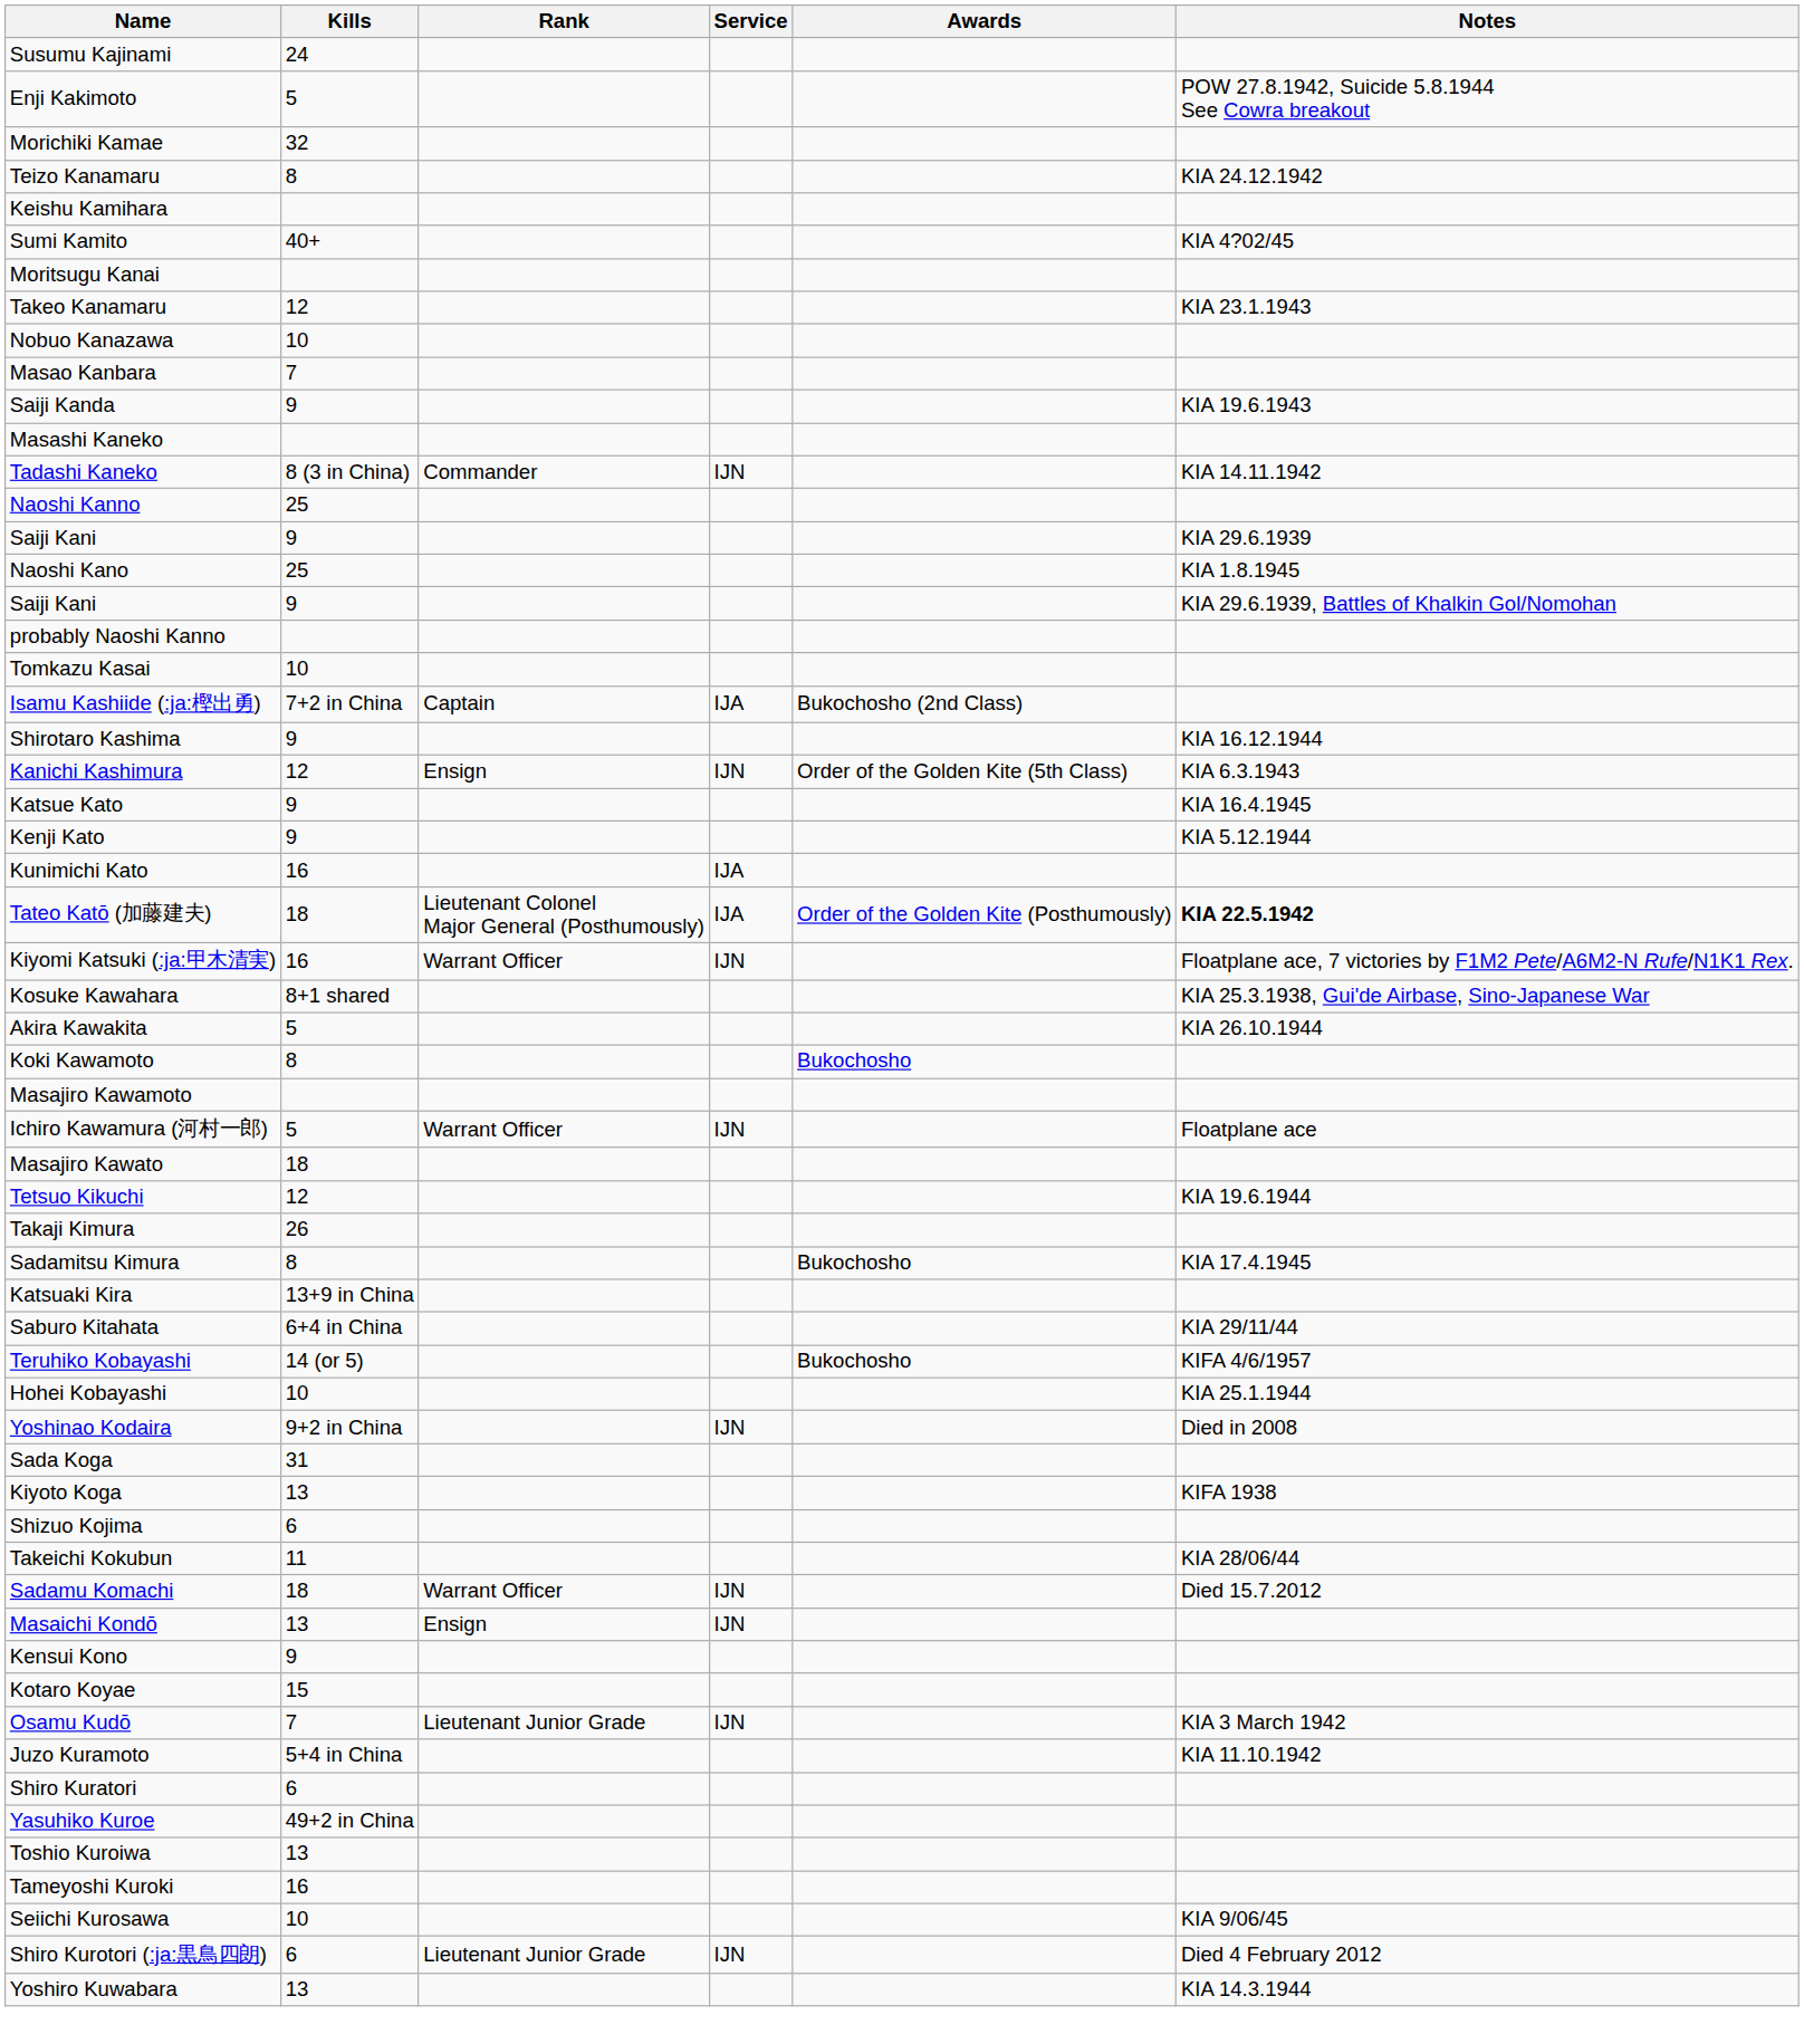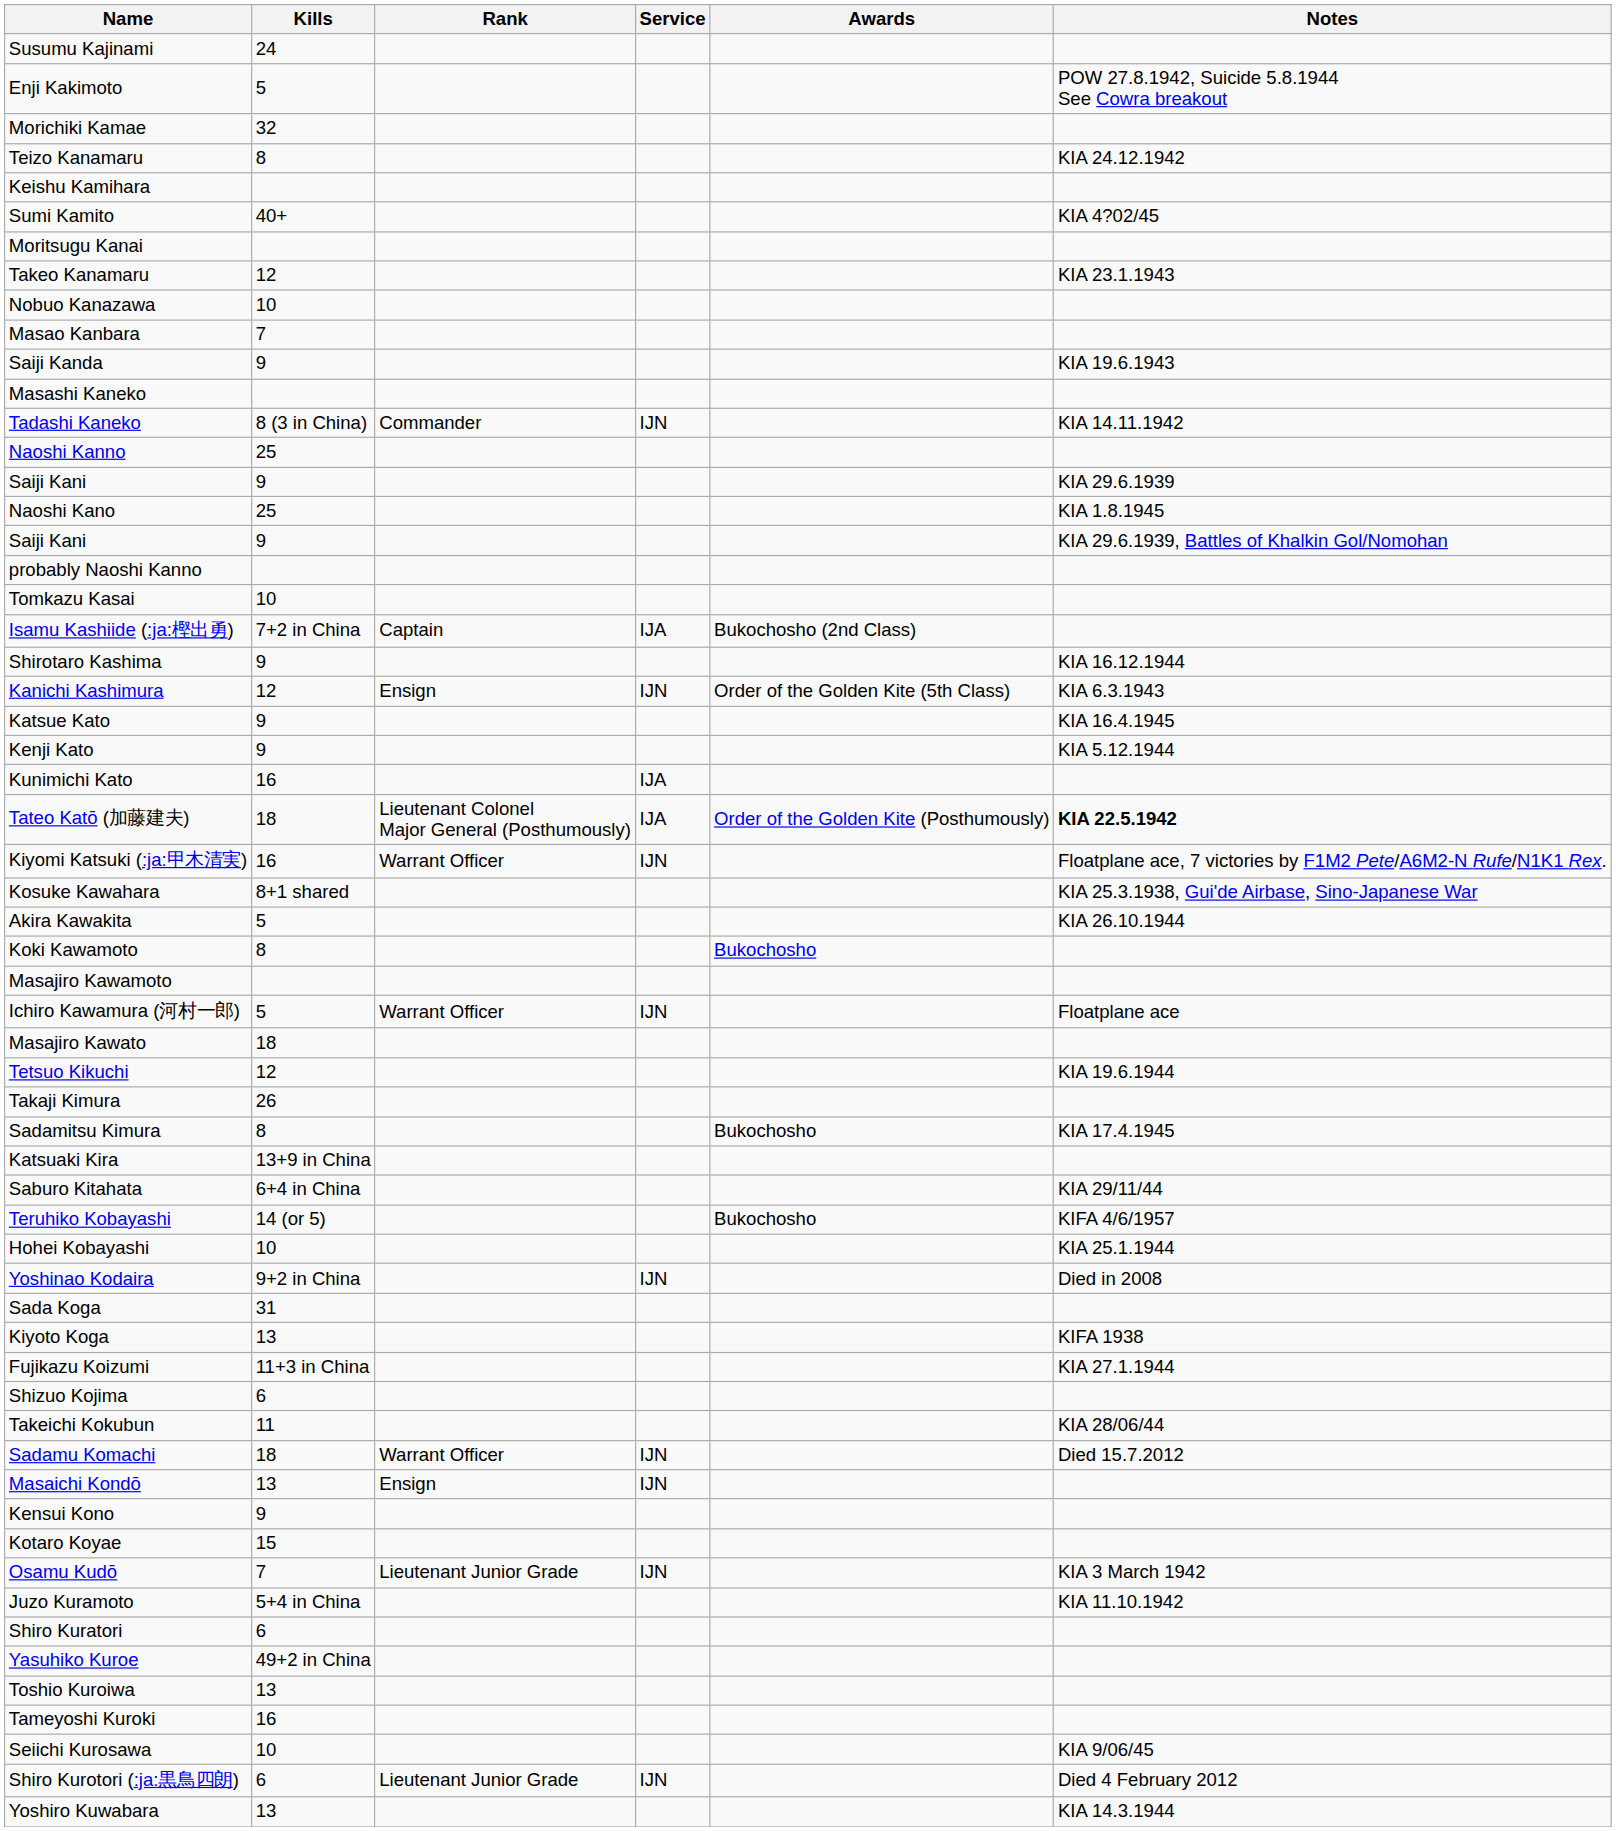 <table class=wikitable>
 <tr>
 <th>Name</th>
 <th>Kills</th>
 <th>Rank</th>
 <th>Service</th>
 <th>Awards</th>
 <th>Notes</th>
 </tr>
 <tr>
 <td>Susumu Kajinami</td>
 <td>24</td>
 <td></td>
 <td></td>
 <td></td>
 <td></td>
 </tr>
 <tr>
 <td>Enji Kakimoto</td>
 <td>5</td>
 <td></td>
 <td></td>
 <td></td>
 <td>POW 27.8.1942, Suicide 5.8.1944<br>See <a href='#'>Cowra breakout</a></td>
 </tr>
 <tr>
 <td>Morichiki Kamae</td>
 <td>32</td>
 <td></td>
 <td></td>
 <td></td>
 <td></td>
 </tr>
 <tr>
 <td>Teizo Kanamaru</td>
 <td>8</td>
 <td></td>
 <td></td>
 <td></td>
 <td>KIA 24.12.1942</td>
 </tr>
 <tr>
 <td>Keishu Kamihara</td>
 <td></td>
 <td></td>
 <td></td>
 <td></td>
 <td></td>
 </tr>
 <tr>
 <td>Sumi Kamito</td>
 <td>40+</td>
 <td></td>
 <td></td>
 <td></td>
 <td>KIA 4?02/45</td>
 </tr>
 <tr>
 <td>Moritsugu Kanai</td>
 <td></td>
 <td></td>
 <td></td>
 <td></td>
 <td></td>
 </tr>
 <tr>
 <td>Takeo Kanamaru</td>
 <td>12</td>
 <td></td>
 <td></td>
 <td></td>
 <td>KIA 23.1.1943</td>
 </tr>
 <tr>
 <td>Nobuo Kanazawa</td>
 <td>10</td>
 <td></td>
 <td></td>
 <td></td>
 <td></td>
 </tr>
 <tr>
 <td>Masao Kanbara</td>
 <td>7</td>
 <td></td>
 <td></td>
 <td></td>
 <td></td>
 </tr>
 <tr>
 <td>Saiji Kanda</td>
 <td>9</td>
 <td></td>
 <td></td>
 <td></td>
 <td>KIA 19.6.1943</td>
 </tr>
 <tr>
 <td>Masashi Kaneko</td>
 <td></td>
 <td></td>
 <td></td>
 <td></td>
 <td></td>
 </tr>
 <tr>
 <td><a href='#'>Tadashi Kaneko</a></td>
 <td>8 (3 in China)</td>
 <td>Commander</td>
 <td>IJN</td>
 <td></td>
 <td>KIA 14.11.1942</td>
 </tr>
 <tr>
 <td><a href='#'>Naoshi Kanno</a></td>
 <td>25</td>
 <td></td>
 <td></td>
 <td></td>
 <td></td>
 </tr>
 <tr>
 <td>Saiji Kani</td>
 <td>9</td>
 <td></td>
 <td></td>
 <td></td>
 <td>KIA 29.6.1939</td>
 </tr>
 <tr>
 <td>Naoshi Kano</td>
 <td>25</td>
 <td></td>
 <td></td>
 <td></td>
 <td>KIA 1.8.1945</td>
 </tr>
 <tr>
 <td>Saiji Kani</td>
 <td>9</td>
 <td></td>
 <td></td>
 <td></td>
 <td>KIA 29.6.1939, <a href='#'>Battles of Khalkin Gol/Nomohan</a></td>
 </tr>
 <tr>
 <td>probably Naoshi Kanno</td>
 <td></td>
 <td></td>
 <td></td>
 <td></td>
 <td></td>
 </tr>
 <tr>
 <td>Tomkazu Kasai </td>
 <td>10</td>
 <td></td>
 <td></td>
 <td></td>
 <td></td>
 </tr>
 <tr>
 <td><a href='#'>Isamu Kashiide</a> (<a href='#'>:ja:樫出勇</a>)</td>
 <td>7+2 in China</td>
 <td>Captain</td>
 <td>IJA</td>
 <td>Bukochosho (2nd Class)</td>
 <td></td>
 </tr>
 <tr>
 <td>Shirotaro Kashima</td>
 <td>9</td>
 <td></td>
 <td></td>
 <td></td>
 <td>KIA 16.12.1944</td>
 </tr>
 <tr>
 <td><a href='#'>Kanichi Kashimura</a></td>
 <td>12</td>
 <td>Ensign</td>
 <td>IJN</td>
 <td>Order of the Golden Kite (5th Class)</td>
 <td>KIA 6.3.1943</td>
 </tr>
 <tr>
 <td>Katsue Kato</td>
 <td>9</td>
 <td></td>
 <td></td>
 <td></td>
 <td>KIA 16.4.1945</td>
 </tr>
 <tr>
 <td>Kenji Kato</td>
 <td>9</td>
 <td></td>
 <td></td>
 <td></td>
 <td>KIA 5.12.1944</td>
 </tr>
 <tr>
 <td>Kunimichi Kato</td>
 <td>16</td>
 <td></td>
 <td>IJA</td>
 <td></td>
 <td></td>
 </tr>
 <tr>
 <td><a href='#'>Tateo Katō</a> (加藤建夫)</td>
 <td>18</td>
 <td>Lieutenant Colonel<br>Major General (Posthumously)</td>
 <td>IJA</td>
 <td><a href='#'>Order of the Golden Kite</a> (Posthumously)</td>
 <td><strong>KIA 22.5.1942</strong></td>
 </tr>
 <tr>
 <td>Kiyomi Katsuki (<a href='#'>:ja:甲木清実</a>)</td>
 <td>16</td>
 <td>Warrant Officer</td>
 <td>IJN</td>
 <td></td>
 <td>Floatplane ace, 7 victories by <a href='#'>F1M2 <em>Pete</em></a>/<a href='#'>A6M2-N <em>Rufe</em></a>/<a href='#'>N1K1 <em>Rex</em></a>.</td>
 </tr>
 <tr>
 <td>Kosuke Kawahara</td>
 <td>8+1 shared</td>
 <td></td>
 <td></td>
 <td></td>
 <td>KIA 25.3.1938, <a href='#'>Gui'de Airbase</a>, <a href='#'>Sino-Japanese War</a></td>
 </tr>
 <tr>
 <td>Akira Kawakita</td>
 <td>5</td>
 <td></td>
 <td></td>
 <td></td>
 <td>KIA 26.10.1944</td>
 </tr>
 <tr>
 <td>Koki Kawamoto</td>
 <td>8</td>
 <td></td>
 <td></td>
 <td><a href='#'>Bukochosho</a></td>
 <td></td>
 </tr>
 <tr>
 <td>Masajiro Kawamoto</td>
 <td></td>
 <td></td>
 <td></td>
 <td></td>
 <td></td>
 </tr>
 <tr>
 <td>Ichiro Kawamura (河村一郎)</td>
 <td>5</td>
 <td>Warrant Officer</td>
 <td>IJN</td>
 <td></td>
 <td>Floatplane ace</td>
 </tr>
 <tr>
 <td>Masajiro Kawato</td>
 <td>18</td>
 <td></td>
 <td></td>
 <td></td>
 <td></td>
 </tr>
 <tr>
 <td><a href='#'>Tetsuo Kikuchi</a></td>
 <td>12</td>
 <td></td>
 <td></td>
 <td></td>
 <td>KIA 19.6.1944</td>
 </tr>
 <tr>
 <td>Takaji Kimura</td>
 <td>26</td>
 <td></td>
 <td></td>
 <td></td>
 <td></td>
 </tr>
 <tr>
 <td>Sadamitsu Kimura</td>
 <td>8</td>
 <td></td>
 <td></td>
 <td>Bukochosho</td>
 <td>KIA 17.4.1945</td>
 </tr>
 <tr>
 <td>Katsuaki Kira</td>
 <td>13+9 in China</td>
 <td></td>
 <td></td>
 <td></td>
 <td></td>
 </tr>
 <tr>
 <td>Saburo Kitahata</td>
 <td>6+4 in China</td>
 <td></td>
 <td></td>
 <td></td>
 <td>KIA 29/11/44</td>
 </tr>
 <tr>
 <td><a href='#'>Teruhiko Kobayashi</a></td>
 <td>14 (or 5)</td>
 <td></td>
 <td></td>
 <td>Bukochosho</td>
 <td>KIFA 4/6/1957</td>
 </tr>
 <tr>
 <td>Hohei Kobayashi</td>
 <td>10</td>
 <td></td>
 <td></td>
 <td></td>
 <td>KIA 25.1.1944</td>
 </tr>
 <tr>
 <td><a href='#'>Yoshinao Kodaira</a></td>
 <td>9+2 in China</td>
 <td></td>
 <td>IJN</td>
 <td></td>
 <td>Died in 2008</td>
 </tr>
 <tr>
 <td>Sada Koga</td>
 <td>31</td>
 <td></td>
 <td></td>
 <td></td>
 <td></td>
 </tr>
 <tr>
 <td>Kiyoto Koga</td>
 <td>13</td>
 <td></td>
 <td></td>
 <td></td>
 <td>KIFA 1938</td>
 </tr>
 <tr>
+<td>Fujikazu Koizumi</td>
+<td>11+3 in China</td>
+<td></td>
+<td></td>
+<td></td>
+<td>KIA 27.1.1944</td>
+</tr>
+<tr>
 <td>Shizuo Kojima</td>
 <td>6</td>
 <td></td>
 <td></td>
 <td></td>
 <td></td>
 </tr>
 <tr>
 <td>Takeichi Kokubun</td>
 <td>11</td>
 <td></td>
 <td></td>
 <td></td>
 <td>KIA 28/06/44</td>
 </tr>
 <tr>
 <td><a href='#'>Sadamu Komachi</a></td>
 <td>18</td>
 <td>Warrant Officer</td>
 <td>IJN</td>
 <td></td>
 <td>Died 15.7.2012</td>
 </tr>
 <tr>
 <td><a href='#'>Masaichi Kondō</a></td>
 <td>13</td>
 <td>Ensign</td>
 <td>IJN</td>
 <td></td>
 <td></td>
 </tr>
 <tr>
 <td>Kensui Kono</td>
 <td>9</td>
 <td></td>
 <td></td>
 <td></td>
 <td></td>
 </tr>
 <tr>
 <td>Kotaro Koyae</td>
 <td>15</td>
 <td></td>
 <td></td>
 <td></td>
 <td></td>
 </tr>
 <tr>
 <td><a href='#'>Osamu Kudō</a></td>
 <td>7</td>
 <td>Lieutenant Junior Grade</td>
 <td>IJN</td>
 <td></td>
 <td>KIA 3 March 1942</td>
 </tr>
 <tr>
 <td>Juzo Kuramoto</td>
 <td>5+4 in China</td>
 <td></td>
 <td></td>
 <td></td>
 <td>KIA 11.10.1942</td>
 </tr>
 <tr>
 <td>Shiro Kuratori</td>
 <td>6</td>
 <td></td>
 <td></td>
 <td></td>
 <td></td>
 </tr>
 <tr>
 <td><a href='#'>Yasuhiko Kuroe</a></td>
 <td>49+2 in China</td>
 <td></td>
 <td></td>
 <td></td>
 <td></td>
 </tr>
 <tr>
 <td>Toshio Kuroiwa</td>
 <td>13</td>
 <td></td>
 <td></td>
 <td></td>
 <td></td>
 </tr>
 <tr>
 <td>Tameyoshi Kuroki</td>
 <td>16</td>
 <td></td>
 <td></td>
 <td></td>
 <td></td>
 </tr>
 <tr>
 <td>Seiichi Kurosawa</td>
 <td>10</td>
 <td></td>
 <td></td>
 <td></td>
 <td>KIA 9/06/45</td>
 </tr>
 <tr>
 <td>Shiro Kurotori (<a href='#'>:ja:黒鳥四朗</a>)</td>
 <td>6</td>
 <td>Lieutenant Junior Grade</td>
 <td>IJN</td>
 <td></td>
 <td>Died 4 February 2012</td>
 </tr>
 <tr>
 <td>Yoshiro Kuwabara</td>
 <td>13</td>
 <td></td>
 <td></td>
 <td></td>
 <td>KIA 14.3.1944</td>
 </tr>
 </table>
